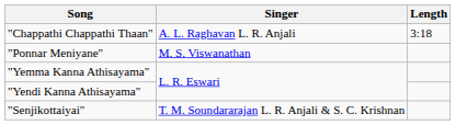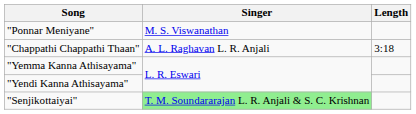 <table class="wikitable">
 <tr>
 <th>Song</th>
 <th>Singer</th>
 <th>Length</th>
 </tr>
 <tr>
+<td>"Ponnar Meniyane"</td>
+<td><a href='#'>M. S. Viswanathan</a></td>
+<td></td>
+</tr>
+<tr>
 <td>"Chappathi Chappathi Thaan"</td>
 <td><a href='#'>A. L. Raghavan</a> L. R. Anjali</td>
 <td>3:18</td>
-</tr>
-<tr>
-<td>"Ponnar Meniyane"</td>
-<td><a href='#'>M. S. Viswanathan</a></td>
-<td></td>
 </tr>
 <tr>
 <td>"Yemma Kanna Athisayama"</td>
 <td rowspan=2><a href='#'>L. R. Eswari</a></td>
 <td></td>
 </tr>
 <tr>
 <td>"Yendi Kanna Athisayama"</td>
 <td></td>
 </tr>
 <tr>
 <td>"Senjikottaiyai"</td>
-<td><a href='#'>T. M. Soundararajan</a> L. R. Anjali & S. C. Krishnan</td>
+<td style="background: lightgreen;"><a href='#'>T. M. Soundararajan</a> L. R. Anjali & S. C. Krishnan</td>
 <td></td>
 </tr>
 </table>
